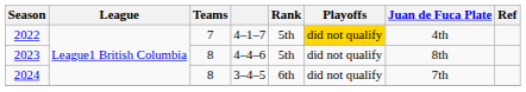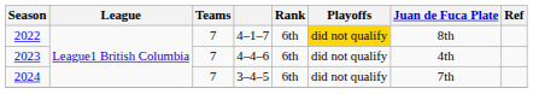 <table class="wikitable" style="text-align: center;">
 <tr>
 <th>Season</th>
 <th>League</th>
 <th>Teams</th>
 <th></th>
 <th>Rank</th>
 <th>Playoffs</th>
 <th><a href='#'>Juan de Fuca Plate</a></th>
 <th>Ref</th>
 </tr>
 <tr>
 <td><a href='#'>2022</a></td>
 <td rowspan="3"><a href='#'>League1 British Columbia</a></td>
 <td>7</td>
 <td>4–1–7</td>
-<td>5th</td>
+<td>6th</td>
 <td style="background: gold;">did not qualify</td>
+<td>8th</td>
+<td></td>
+</tr>
+<tr>
+<td><a href='#'>2023</a></td>
+<td>7</td>
+<td>4–4–6</td>
+<td>6th</td>
+<td>did not qualify</td>
 <td>4th</td>
 <td></td>
 </tr>
 <tr>
-<td><a href='#'>2023</a></td>
-<td>8</td>
-<td>4–4–6</td>
-<td>5th</td>
-<td>did not qualify</td>
-<td>8th</td>
-<td></td>
-</tr>
-<tr>
 <td><a href='#'>2024</a></td>
-<td>8</td>
+<td>7</td>
 <td>3–4–5</td>
 <td>6th</td>
 <td>did not qualify</td>
 <td>7th</td>
 <td></td>
 </tr>
 <tr>
 </tr>
 </table>
